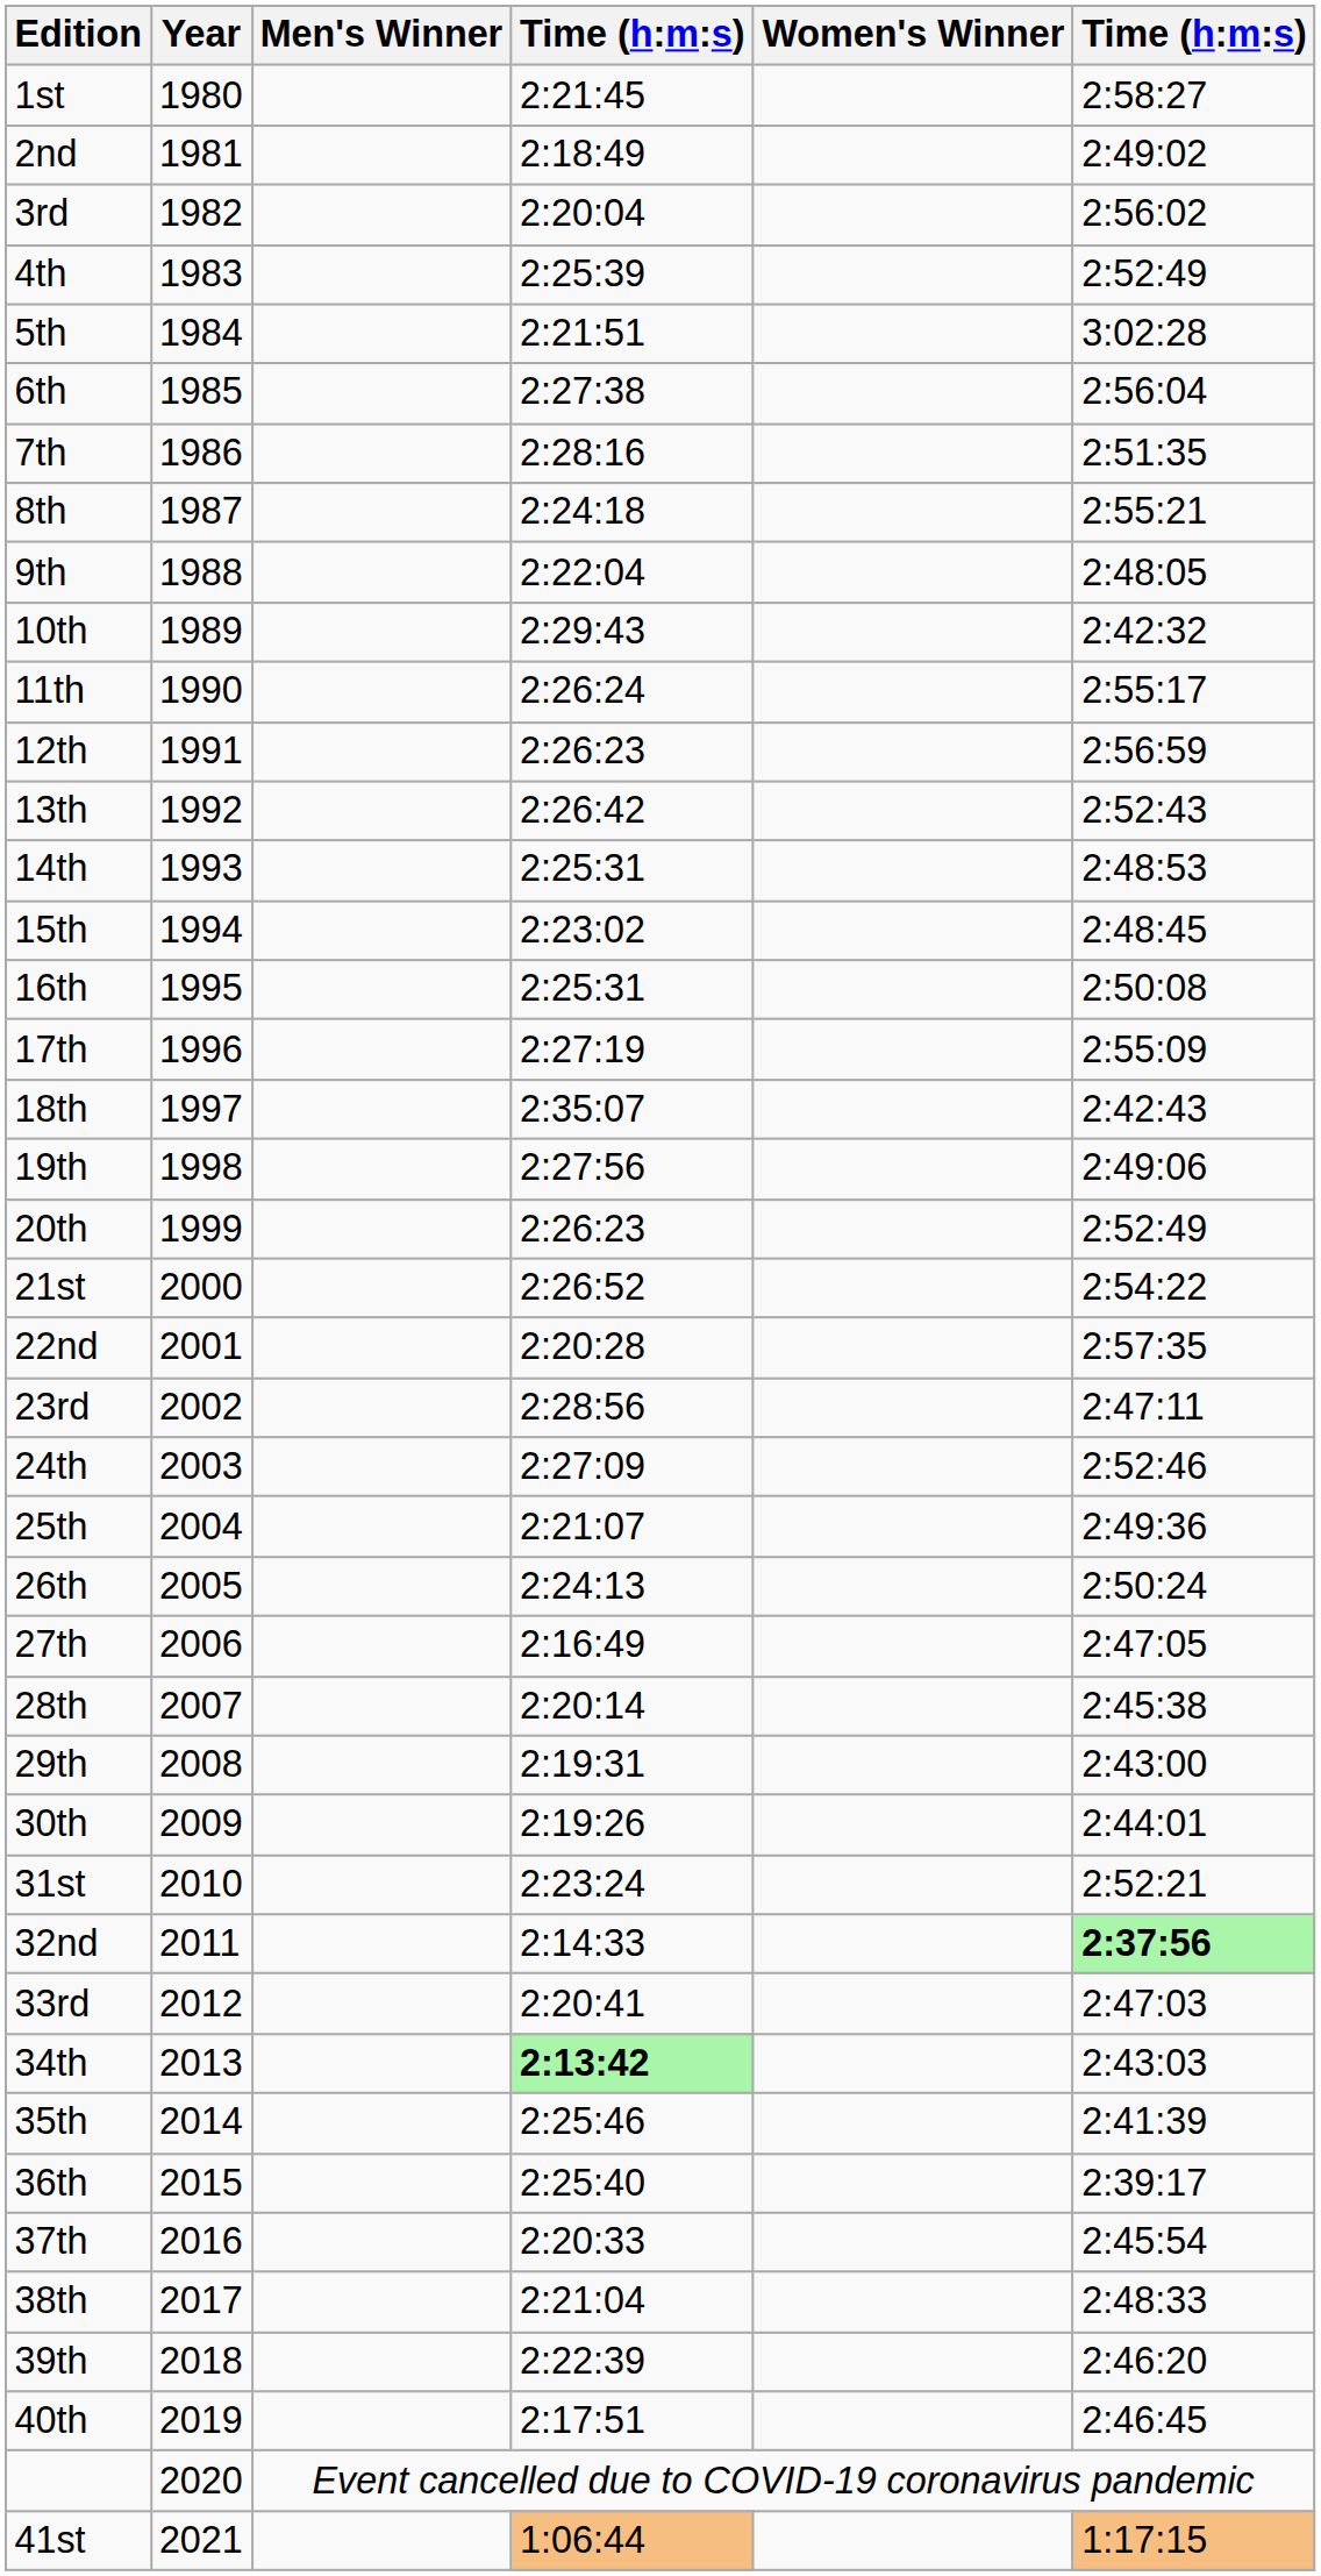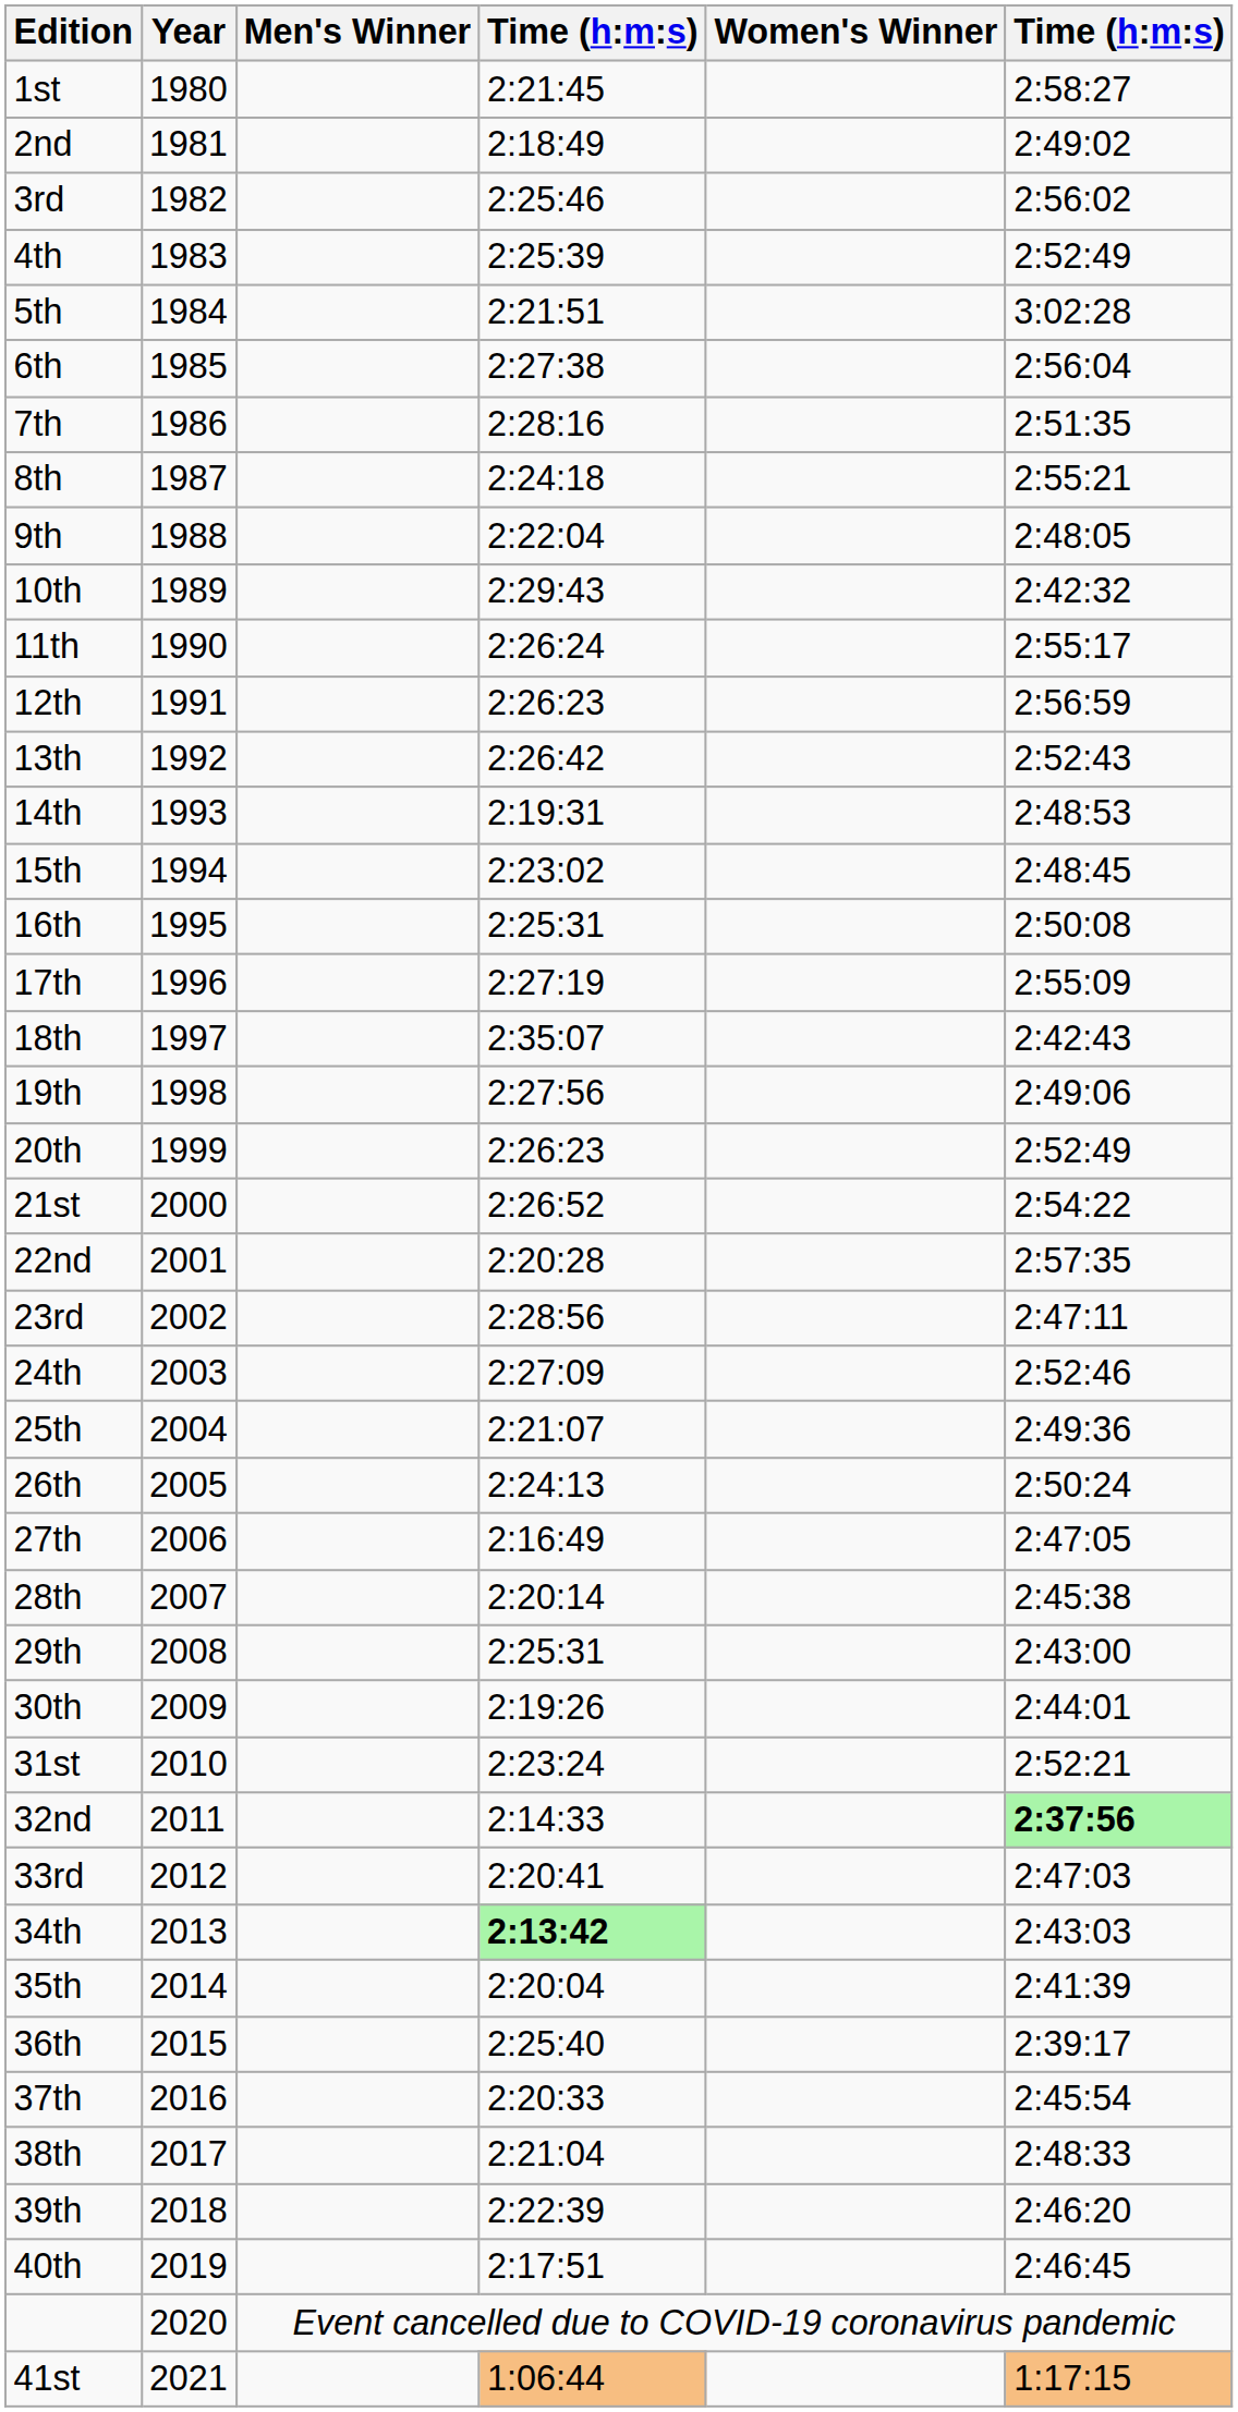 <table class="wikitable sortable">
 <tr>
 <th>Edition</th>
 <th>Year</th>
 <th>Men's Winner</th>
 <th>Time (<a href='#'>h</a>:<a href='#'>m</a>:<a href='#'>s</a>)</th>
 <th>Women's Winner</th>
 <th>Time (<a href='#'>h</a>:<a href='#'>m</a>:<a href='#'>s</a>)</th>
 </tr>
 <tr>
 <td>1st</td>
 <td>1980</td>
 <td></td>
 <td>2:21:45</td>
 <td></td>
 <td>2:58:27</td>
 </tr>
 <tr>
 <td>2nd</td>
 <td>1981</td>
 <td></td>
 <td>2:18:49</td>
 <td></td>
 <td>2:49:02</td>
 </tr>
 <tr>
 <td>3rd</td>
 <td>1982</td>
 <td></td>
-<td>2:20:04</td>
+<td>2:25:46</td>
 <td></td>
 <td>2:56:02</td>
 </tr>
 <tr>
 <td>4th</td>
 <td>1983</td>
 <td></td>
 <td>2:25:39</td>
 <td></td>
 <td>2:52:49</td>
 </tr>
 <tr>
 <td>5th</td>
 <td>1984</td>
 <td></td>
 <td>2:21:51</td>
 <td></td>
 <td>3:02:28</td>
 </tr>
 <tr>
 <td>6th</td>
 <td>1985</td>
 <td></td>
 <td>2:27:38</td>
 <td></td>
 <td>2:56:04</td>
 </tr>
 <tr>
 <td>7th</td>
 <td>1986</td>
 <td></td>
 <td>2:28:16</td>
 <td></td>
 <td>2:51:35</td>
 </tr>
 <tr>
 <td>8th</td>
 <td>1987</td>
 <td></td>
 <td>2:24:18</td>
 <td></td>
 <td>2:55:21</td>
 </tr>
 <tr>
 <td>9th</td>
 <td>1988</td>
 <td></td>
 <td>2:22:04</td>
 <td></td>
 <td>2:48:05</td>
 </tr>
 <tr>
 <td>10th</td>
 <td>1989</td>
 <td></td>
 <td>2:29:43</td>
 <td></td>
 <td>2:42:32</td>
 </tr>
 <tr>
 <td>11th</td>
 <td>1990</td>
 <td></td>
 <td>2:26:24</td>
 <td></td>
 <td>2:55:17</td>
 </tr>
 <tr>
 <td>12th</td>
 <td>1991</td>
 <td></td>
 <td>2:26:23</td>
 <td></td>
 <td>2:56:59</td>
 </tr>
 <tr>
 <td>13th</td>
 <td>1992</td>
 <td></td>
 <td>2:26:42</td>
 <td></td>
 <td>2:52:43</td>
 </tr>
 <tr>
 <td>14th</td>
 <td>1993</td>
 <td></td>
-<td>2:25:31</td>
+<td>2:19:31</td>
 <td></td>
 <td>2:48:53</td>
 </tr>
 <tr>
 <td>15th</td>
 <td>1994</td>
 <td></td>
 <td>2:23:02</td>
 <td></td>
 <td>2:48:45</td>
 </tr>
 <tr>
 <td>16th</td>
 <td>1995</td>
 <td></td>
 <td>2:25:31</td>
 <td></td>
 <td>2:50:08</td>
 </tr>
 <tr>
 <td>17th</td>
 <td>1996</td>
 <td></td>
 <td>2:27:19</td>
 <td></td>
 <td>2:55:09</td>
 </tr>
 <tr>
 <td>18th</td>
 <td>1997</td>
 <td></td>
 <td>2:35:07</td>
 <td></td>
 <td>2:42:43</td>
 </tr>
 <tr>
 <td>19th</td>
 <td>1998</td>
 <td></td>
 <td>2:27:56</td>
 <td></td>
 <td>2:49:06</td>
 </tr>
 <tr>
 <td>20th</td>
 <td>1999</td>
 <td></td>
 <td>2:26:23</td>
 <td></td>
 <td>2:52:49</td>
 </tr>
 <tr>
 <td>21st</td>
 <td>2000</td>
 <td></td>
 <td>2:26:52</td>
 <td></td>
 <td>2:54:22</td>
 </tr>
 <tr>
 <td>22nd</td>
 <td>2001</td>
 <td></td>
 <td>2:20:28</td>
 <td></td>
 <td>2:57:35</td>
 </tr>
 <tr>
 <td>23rd</td>
 <td>2002</td>
 <td></td>
 <td>2:28:56</td>
 <td></td>
 <td>2:47:11</td>
 </tr>
 <tr>
 <td>24th</td>
 <td>2003</td>
 <td></td>
 <td>2:27:09</td>
 <td></td>
 <td>2:52:46</td>
 </tr>
 <tr>
 <td>25th</td>
 <td>2004</td>
 <td></td>
 <td>2:21:07</td>
 <td></td>
 <td>2:49:36</td>
 </tr>
 <tr>
 <td>26th</td>
 <td>2005</td>
 <td></td>
 <td>2:24:13</td>
 <td></td>
 <td>2:50:24</td>
 </tr>
 <tr>
 <td>27th</td>
 <td>2006</td>
 <td></td>
 <td>2:16:49</td>
 <td></td>
 <td>2:47:05</td>
 </tr>
 <tr>
 <td>28th</td>
 <td>2007</td>
 <td></td>
 <td>2:20:14</td>
 <td></td>
 <td>2:45:38</td>
 </tr>
 <tr>
 <td>29th</td>
 <td>2008</td>
 <td></td>
-<td>2:19:31</td>
+<td>2:25:31</td>
 <td></td>
 <td>2:43:00</td>
 </tr>
 <tr>
 <td>30th</td>
 <td>2009</td>
 <td></td>
 <td>2:19:26</td>
 <td></td>
 <td>2:44:01</td>
 </tr>
 <tr>
 <td>31st</td>
 <td>2010</td>
 <td></td>
 <td>2:23:24</td>
 <td></td>
 <td>2:52:21</td>
 </tr>
 <tr>
 <td>32nd</td>
 <td>2011</td>
 <td></td>
 <td>2:14:33</td>
 <td></td>
 <td bgcolor=#A9F5A9><strong>2:37:56</strong></td>
 </tr>
 <tr>
 <td>33rd</td>
 <td>2012</td>
 <td></td>
 <td>2:20:41</td>
 <td></td>
 <td>2:47:03</td>
 </tr>
 <tr>
 <td>34th</td>
 <td>2013</td>
 <td></td>
 <td bgcolor=#A9F5A9><strong>2:13:42</strong></td>
 <td></td>
 <td>2:43:03</td>
 </tr>
 <tr>
 <td>35th</td>
 <td>2014</td>
 <td></td>
-<td>2:25:46</td>
+<td>2:20:04</td>
 <td></td>
 <td>2:41:39</td>
 </tr>
 <tr>
 <td>36th</td>
 <td>2015</td>
 <td></td>
 <td>2:25:40</td>
 <td></td>
 <td>2:39:17</td>
 </tr>
 <tr>
 <td>37th</td>
 <td>2016</td>
 <td></td>
 <td>2:20:33</td>
 <td></td>
 <td>2:45:54</td>
 </tr>
 <tr>
 <td>38th</td>
 <td>2017</td>
 <td></td>
 <td>2:21:04</td>
 <td></td>
 <td>2:48:33</td>
 </tr>
 <tr>
 <td>39th</td>
 <td>2018</td>
 <td></td>
 <td>2:22:39</td>
 <td></td>
 <td>2:46:20</td>
 </tr>
 <tr>
 <td>40th</td>
 <td>2019</td>
 <td></td>
 <td>2:17:51</td>
 <td></td>
 <td>2:46:45</td>
 </tr>
 <tr>
 <td></td>
 <td>2020</td>
 <td colspan="9" rowspan="1" align="center"><em>Event cancelled due to COVID-19 coronavirus pandemic</em> </td>
 </tr>
 <tr>
 <td>41st</td>
 <td>2021</td>
 <td></td>
 <td bgcolor=#F7BE81>1:06:44</td>
 <td></td>
 <td bgcolor=#F7BE81>1:17:15</td>
 </tr>
 </table>
